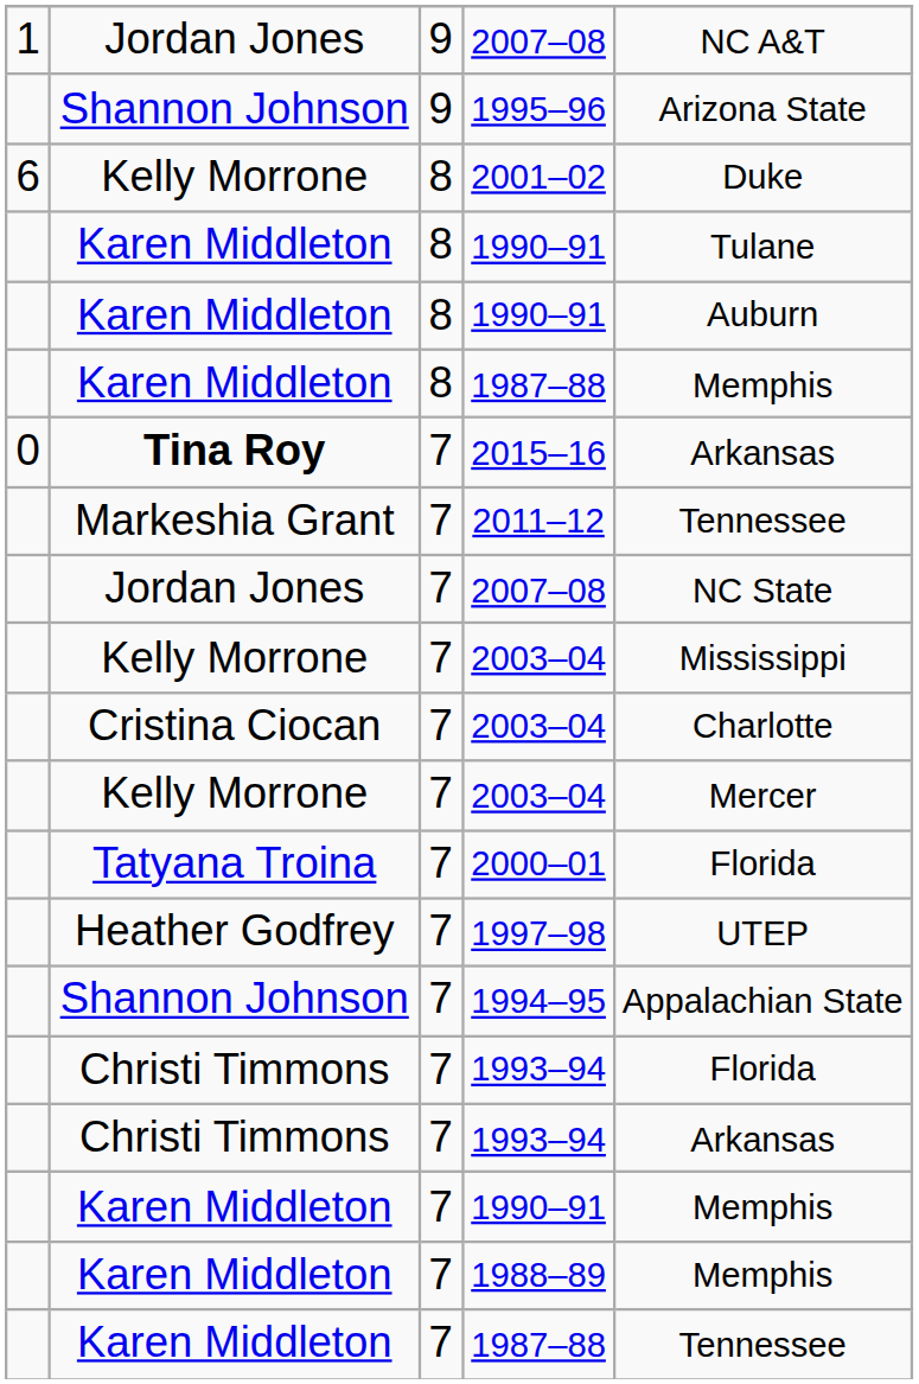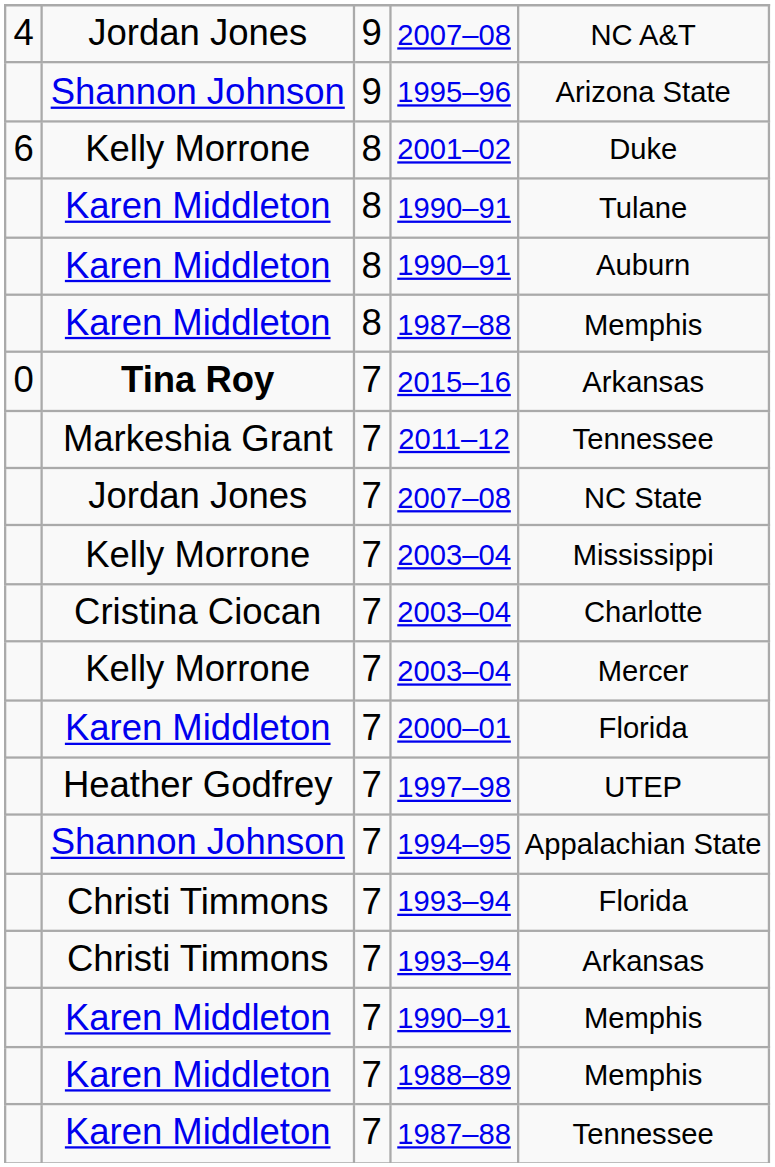 <table class="wikitable sortable" style="text-align: center">
 <tr>
 </tr>
 <tr>
-<td>1</td>
+<td>4</td>
 <td>Jordan Jones</td>
 <td>9</td>
 <td style="font-size:80%;"><a href='#'>2007–08</a></td>
 <td style="font-size:80%;">NC A&T</td>
 </tr>
 <tr>
 <td></td>
 <td><a href='#'>Shannon Johnson</a></td>
 <td>9</td>
 <td style="font-size:80%;"><a href='#'>1995–96</a></td>
 <td style="font-size:80%;">Arizona State</td>
 </tr>
 <tr>
 <td>6</td>
 <td>Kelly Morrone</td>
 <td>8</td>
 <td style="font-size:80%;"><a href='#'>2001–02</a></td>
 <td style="font-size:80%;">Duke</td>
 </tr>
 <tr>
 <td></td>
 <td><a href='#'>Karen Middleton</a></td>
 <td>8</td>
 <td style="font-size:80%;"><a href='#'>1990–91</a></td>
 <td style="font-size:80%;">Tulane</td>
 </tr>
 <tr>
 <td></td>
 <td><a href='#'>Karen Middleton</a></td>
 <td>8</td>
 <td style="font-size:80%;"><a href='#'>1990–91</a></td>
 <td style="font-size:80%;">Auburn</td>
 </tr>
 <tr>
 <td></td>
 <td><a href='#'>Karen Middleton</a></td>
 <td>8</td>
 <td style="font-size:80%;"><a href='#'>1987–88</a></td>
 <td style="font-size:80%;">Memphis</td>
 </tr>
 <tr>
 <td>0</td>
 <td><strong>Tina Roy</strong></td>
 <td>7</td>
 <td style="font-size:80%;"><a href='#'>2015–16</a></td>
 <td style="font-size:80%;">Arkansas</td>
 </tr>
 <tr>
 <td></td>
 <td>Markeshia Grant</td>
 <td>7</td>
 <td style="font-size:80%;"><a href='#'>2011–12</a></td>
 <td style="font-size:80%;">Tennessee</td>
 </tr>
 <tr>
 <td></td>
 <td>Jordan Jones</td>
 <td>7</td>
 <td style="font-size:80%;"><a href='#'>2007–08</a></td>
 <td style="font-size:80%;">NC State</td>
 </tr>
 <tr>
 <td></td>
 <td>Kelly Morrone</td>
 <td>7</td>
 <td style="font-size:80%;"><a href='#'>2003–04</a></td>
 <td style="font-size:80%;">Mississippi</td>
 </tr>
 <tr>
 <td></td>
 <td>Cristina Ciocan</td>
 <td>7</td>
 <td style="font-size:80%;"><a href='#'>2003–04</a></td>
 <td style="font-size:80%;">Charlotte</td>
 </tr>
 <tr>
 <td></td>
 <td>Kelly Morrone</td>
 <td>7</td>
 <td style="font-size:80%;"><a href='#'>2003–04</a></td>
 <td style="font-size:80%;">Mercer</td>
 </tr>
 <tr>
 <td></td>
-<td><a href='#'>Tatyana Troina</a></td>
+<td><a href='#'>Karen Middleton</a></td>
 <td>7</td>
 <td style="font-size:80%;"><a href='#'>2000–01</a></td>
 <td style="font-size:80%;">Florida</td>
 </tr>
 <tr>
 <td></td>
 <td>Heather Godfrey</td>
 <td>7</td>
 <td style="font-size:80%;"><a href='#'>1997–98</a></td>
 <td style="font-size:80%;">UTEP</td>
 </tr>
 <tr>
 <td></td>
 <td><a href='#'>Shannon Johnson</a></td>
 <td>7</td>
 <td style="font-size:80%;"><a href='#'>1994–95</a></td>
 <td style="font-size:80%;">Appalachian State</td>
 </tr>
 <tr>
 <td></td>
 <td>Christi Timmons</td>
 <td>7</td>
 <td style="font-size:80%;"><a href='#'>1993–94</a></td>
 <td style="font-size:80%;">Florida</td>
 </tr>
 <tr>
 <td></td>
 <td>Christi Timmons</td>
 <td>7</td>
 <td style="font-size:80%;"><a href='#'>1993–94</a></td>
 <td style="font-size:80%;">Arkansas</td>
 </tr>
 <tr>
 <td></td>
 <td><a href='#'>Karen Middleton</a></td>
 <td>7</td>
 <td style="font-size:80%;"><a href='#'>1990–91</a></td>
 <td style="font-size:80%;">Memphis</td>
 </tr>
 <tr>
 <td></td>
 <td><a href='#'>Karen Middleton</a></td>
 <td>7</td>
 <td style="font-size:80%;"><a href='#'>1988–89</a></td>
 <td style="font-size:80%;">Memphis</td>
 </tr>
 <tr>
 <td></td>
 <td><a href='#'>Karen Middleton</a></td>
 <td>7</td>
 <td style="font-size:80%;"><a href='#'>1987–88</a></td>
 <td style="font-size:80%;">Tennessee</td>
 </tr>
 </table>
